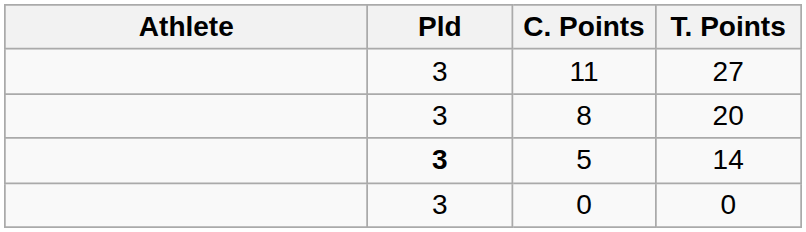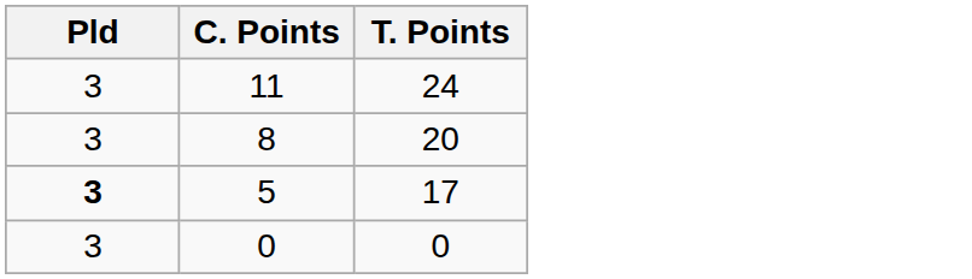 <table class="wikitable" style="text-align:center">
 <tr>
-<th width=200>Athlete</th>
 <th width=75>Pld</th>
 <th width=75>C. Points</th>
 <th width=75>T. Points</th>
 </tr>
 <tr>
-<td style="text-align:left"></td>
 <td>3</td>
 <td>11</td>
-<td>27</td>
+<td>24</td>
 </tr>
 <tr>
-<td style="text-align:left"></td>
 <td>3</td>
 <td>8</td>
 <td>20</td>
 </tr>
 <tr>
-<td style="text-align:left"></td>
 <td><strong>3</strong></td>
 <td>5</td>
-<td>14</td>
+<td>17</td>
 </tr>
 <tr>
-<td style="text-align:left"></td>
 <td>3</td>
 <td>0</td>
 <td>0</td>
 </tr>
 </table>
